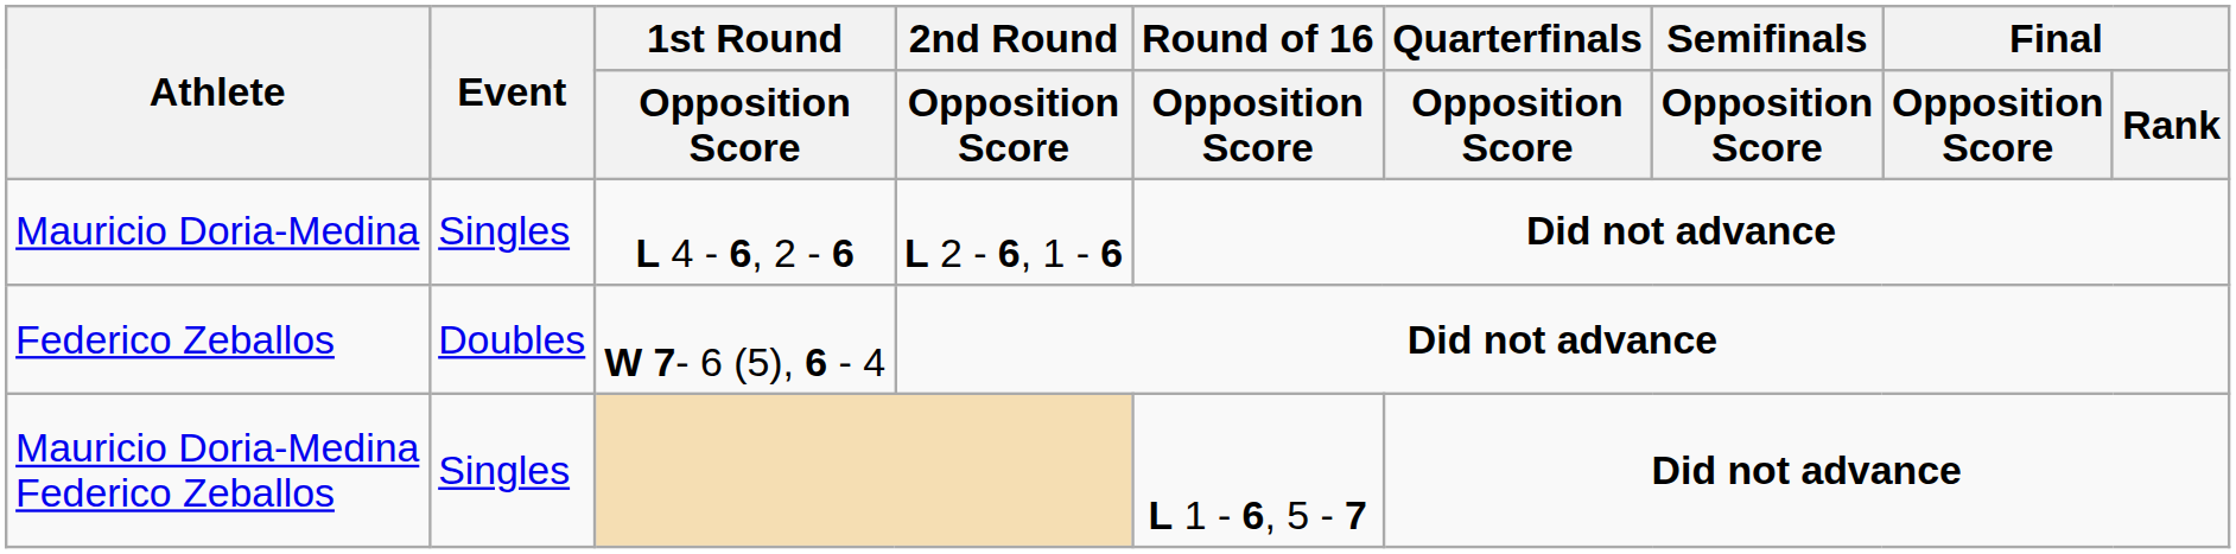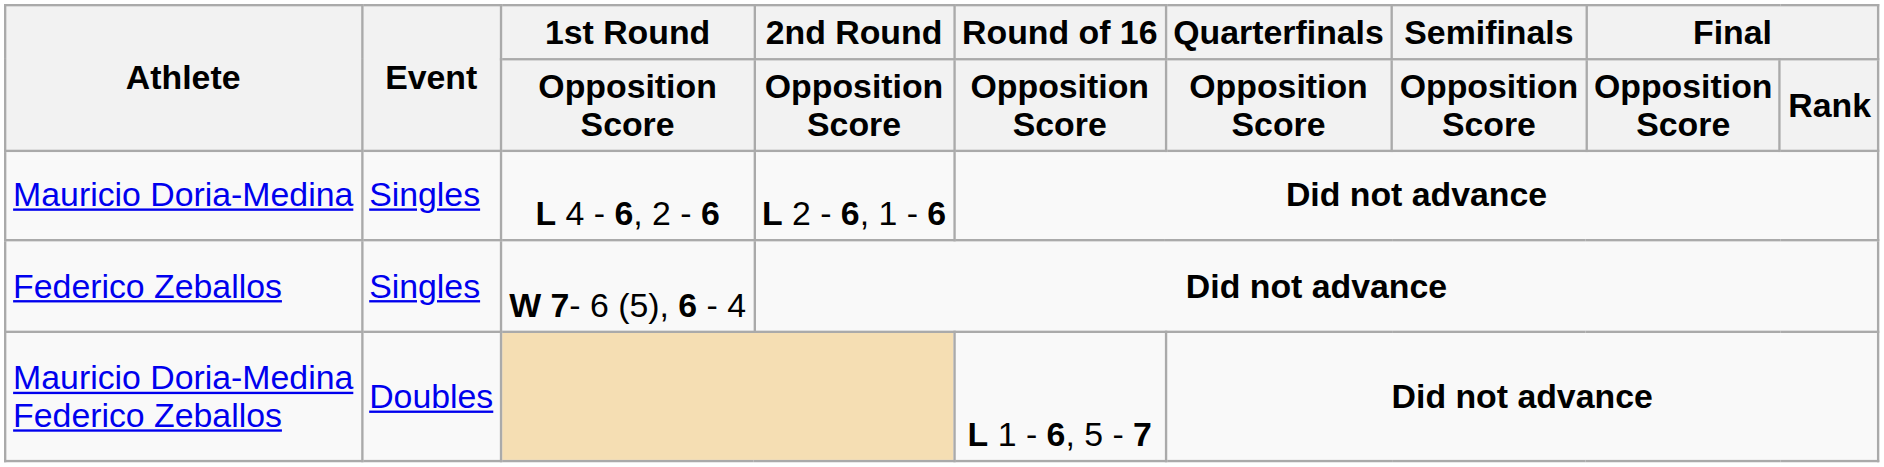 <table class="wikitable" border="1" style="font-size:90%">
 <tr>
 <th rowspan=2>Athlete</th>
 <th rowspan=2>Event</th>
 <th>1st Round</th>
 <th>2nd Round</th>
 <th>Round of 16</th>
 <th>Quarterfinals</th>
 <th>Semifinals</th>
 <th colspan=2>Final</th>
 </tr>
 <tr>
 <th>Opposition<br>Score</th>
 <th>Opposition<br>Score</th>
 <th>Opposition<br>Score</th>
 <th>Opposition<br>Score</th>
 <th>Opposition<br>Score</th>
 <th>Opposition<br>Score</th>
 <th>Rank</th>
 </tr>
 <tr>
 <td><a href='#'>Mauricio Doria-Medina</a></td>
 <td><a href='#'>Singles</a></td>
 <td align=center><br><strong>L</strong> 4 - <strong>6</strong>, 2 - <strong>6</strong></td>
 <td align=center><br><strong>L</strong> 2 - <strong>6</strong>, 1 - <strong>6</strong></td>
 <td align="center" colspan="7"><strong>Did not advance</strong></td>
 </tr>
 <tr>
 <td><a href='#'>Federico Zeballos</a></td>
-<td><a href='#'>Doubles</a></td>
+<td><a href='#'>Singles</a></td>
 <td align=center><br><strong>W</strong> <strong>7</strong>- 6 (5), <strong>6</strong> - 4</td>
 <td align="center" colspan="7"><strong>Did not advance</strong></td>
 </tr>
 <tr>
 <td><a href='#'>Mauricio Doria-Medina</a><br><a href='#'>Federico Zeballos</a></td>
-<td><a href='#'>Singles</a></td>
+<td><a href='#'>Doubles</a></td>
 <td align=center bgcolor=wheat colspan=2></td>
 <td align=center><br><br><strong>L</strong> 1 - <strong>6</strong>, 5 - <strong>7</strong></td>
 <td align="center" colspan="7"><strong>Did not advance</strong></td>
 </tr>
 </table>
